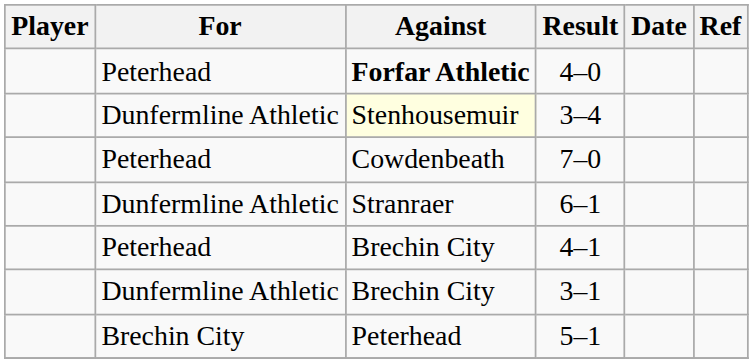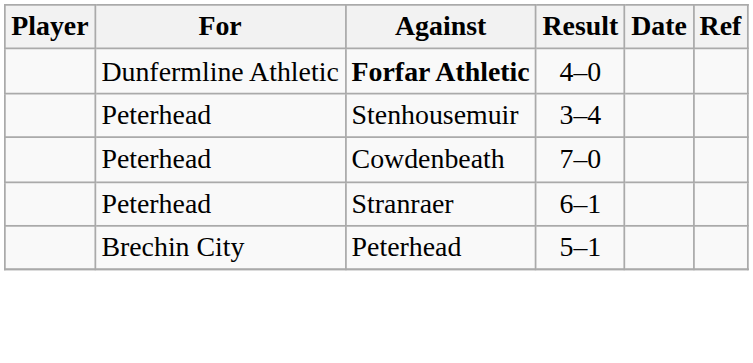 <table class="wikitable">
 <tr>
 <th>Player</th>
 <th>For</th>
 <th>Against</th>
 <th style="text-align:center">Result</th>
 <th>Date</th>
 <th>Ref</th>
 </tr>
 <tr>
 <td> </td>
-<td>Peterhead</td>
+<td>Dunfermline Athletic</td>
 <td><strong>Forfar Athletic</strong></td>
 <td style="text-align:center;">4–0</td>
 <td></td>
 <td></td>
 </tr>
 <tr>
 <td> </td>
-<td>Dunfermline Athletic</td>
-<td style="background: lightyellow;">Stenhousemuir</td>
+<td>Peterhead</td>
+<td>Stenhousemuir</td>
 <td style="text-align:center;">3–4</td>
 <td></td>
 <td></td>
 </tr>
 <tr>
 <td> </td>
 <td>Peterhead</td>
 <td>Cowdenbeath</td>
 <td style="text-align:center;">7–0</td>
 <td></td>
 <td></td>
 </tr>
 <tr>
 <td> </td>
-<td>Dunfermline Athletic</td>
+<td>Peterhead</td>
 <td>Stranraer</td>
 <td style="text-align:center;">6–1</td>
-<td></td>
-<td></td>
-</tr>
-<tr>
-<td> </td>
-<td>Peterhead</td>
-<td>Brechin City</td>
-<td style="text-align:center;">4–1</td>
-<td></td>
-<td></td>
-</tr>
-<tr>
-<td> </td>
-<td>Dunfermline Athletic</td>
-<td>Brechin City</td>
-<td style="text-align:center;">3–1</td>
 <td></td>
 <td></td>
 </tr>
 <tr>
 <td> </td>
 <td>Brechin City</td>
 <td>Peterhead</td>
 <td style="text-align:center;">5–1</td>
 <td></td>
 <td></td>
 </tr>
 <tr>
 </tr>
 </table>
